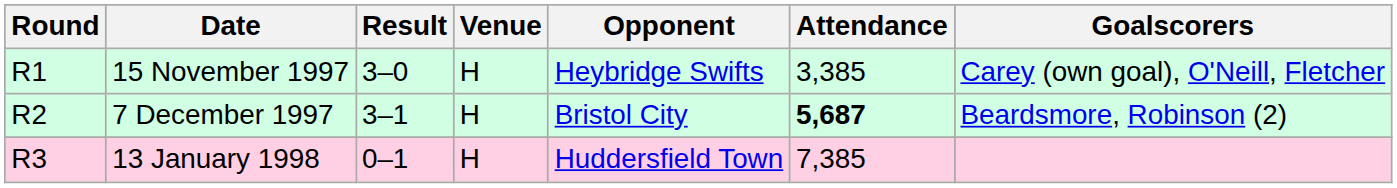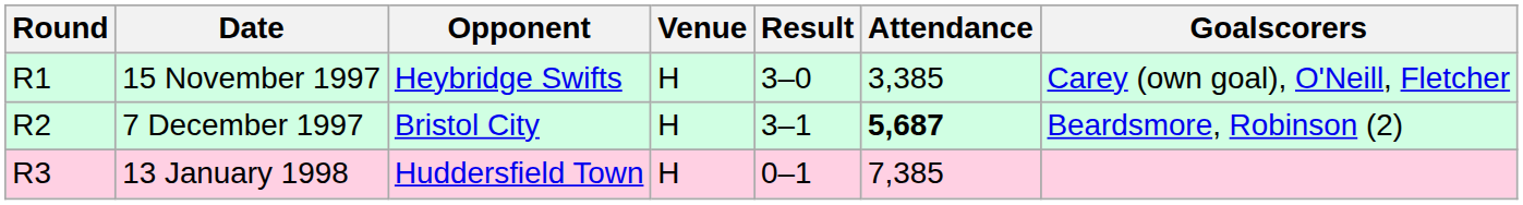 <table class="wikitable">
 <tr>
 <th>Round</th>
 <th>Date</th>
+<th>Opponent</th>
+<th>Venue</th>
 <th>Result</th>
-<th>Venue</th>
-<th>Opponent</th>
 <th>Attendance</th>
 <th>Goalscorers</th>
 </tr>
 <tr style="background-color: #d0ffe3;">
 <td>R1</td>
 <td>15 November 1997</td>
+<td><a href='#'>Heybridge Swifts</a></td>
+<td>H</td>
 <td>3–0</td>
-<td>H</td>
-<td><a href='#'>Heybridge Swifts</a></td>
 <td>3,385</td>
 <td><a href='#'>Carey</a> (own goal), <a href='#'>O'Neill</a>, <a href='#'>Fletcher</a></td>
 </tr>
 <tr style="background-color: #d0ffe3;">
 <td>R2</td>
 <td>7 December 1997</td>
+<td><a href='#'>Bristol City</a></td>
+<td>H</td>
 <td>3–1</td>
-<td>H</td>
-<td><a href='#'>Bristol City</a></td>
 <td><strong>5,687</strong></td>
 <td><a href='#'>Beardsmore</a>, <a href='#'>Robinson</a> (2)</td>
 </tr>
 <tr style="background-color: #ffd0e3;">
 <td>R3</td>
 <td>13 January 1998</td>
+<td><a href='#'>Huddersfield Town</a></td>
+<td>H</td>
 <td>0–1</td>
-<td>H</td>
-<td><a href='#'>Huddersfield Town</a></td>
 <td>7,385</td>
 <td></td>
 </tr>
 </table>
